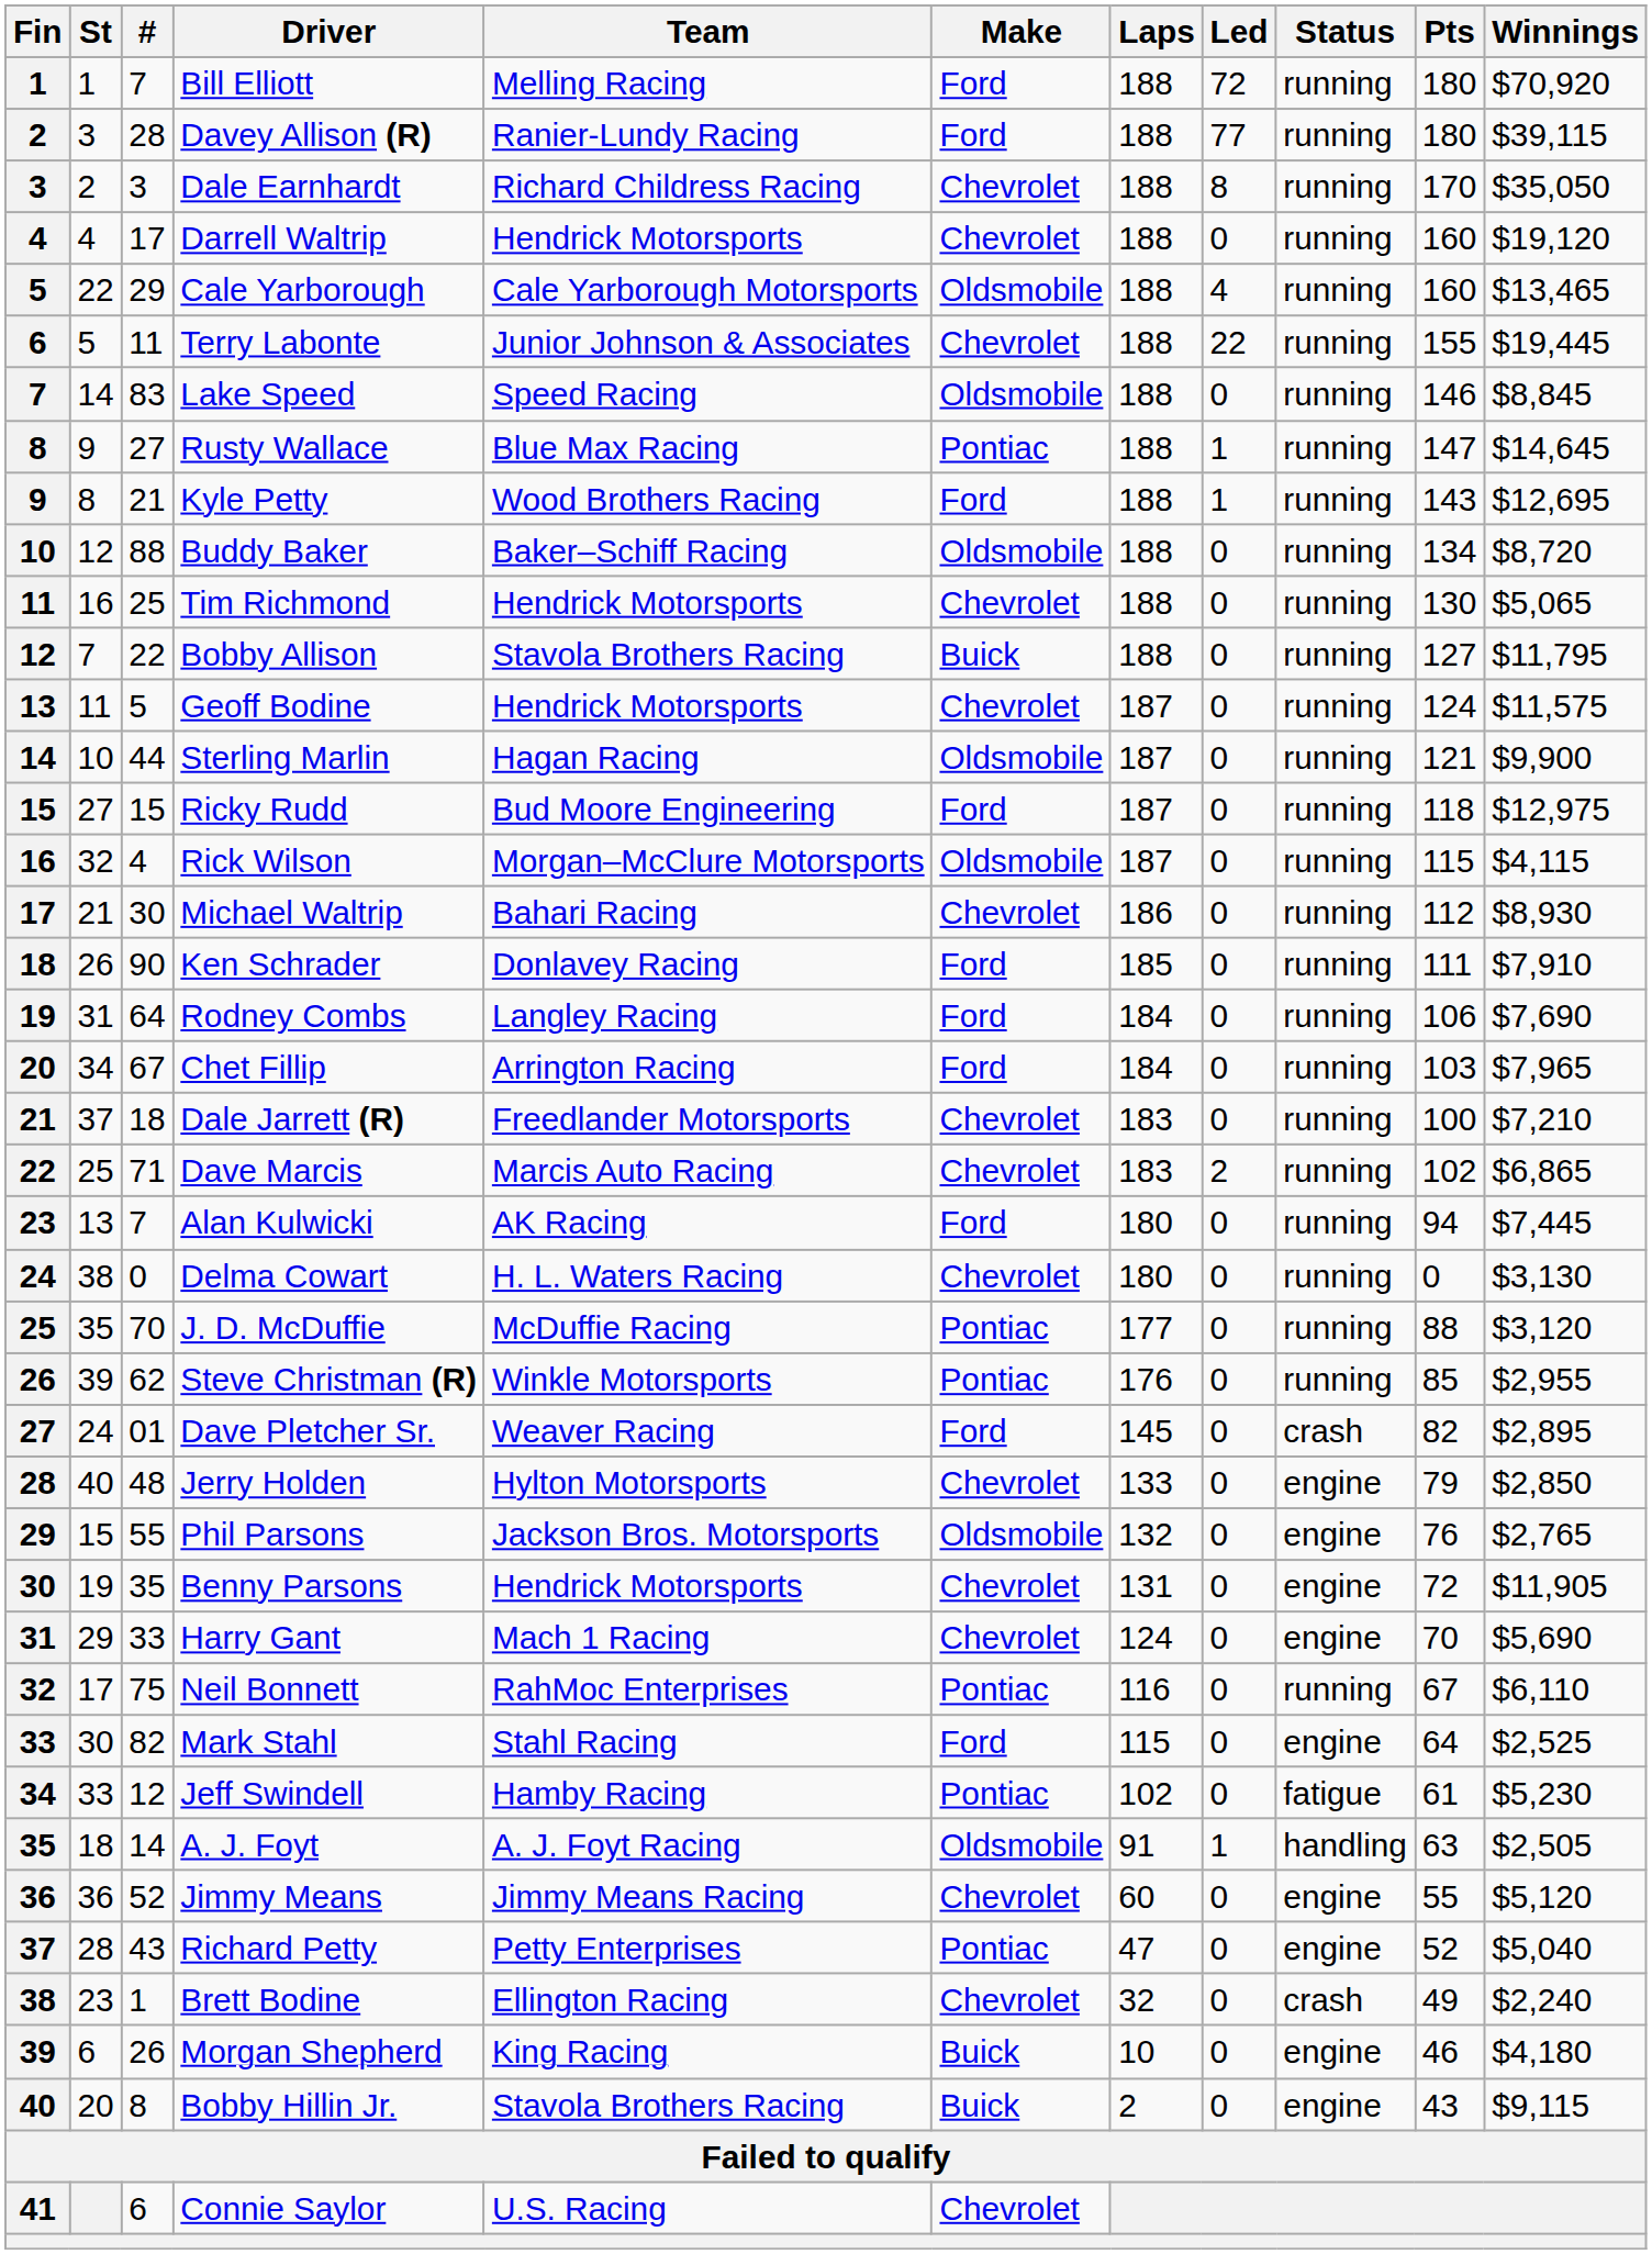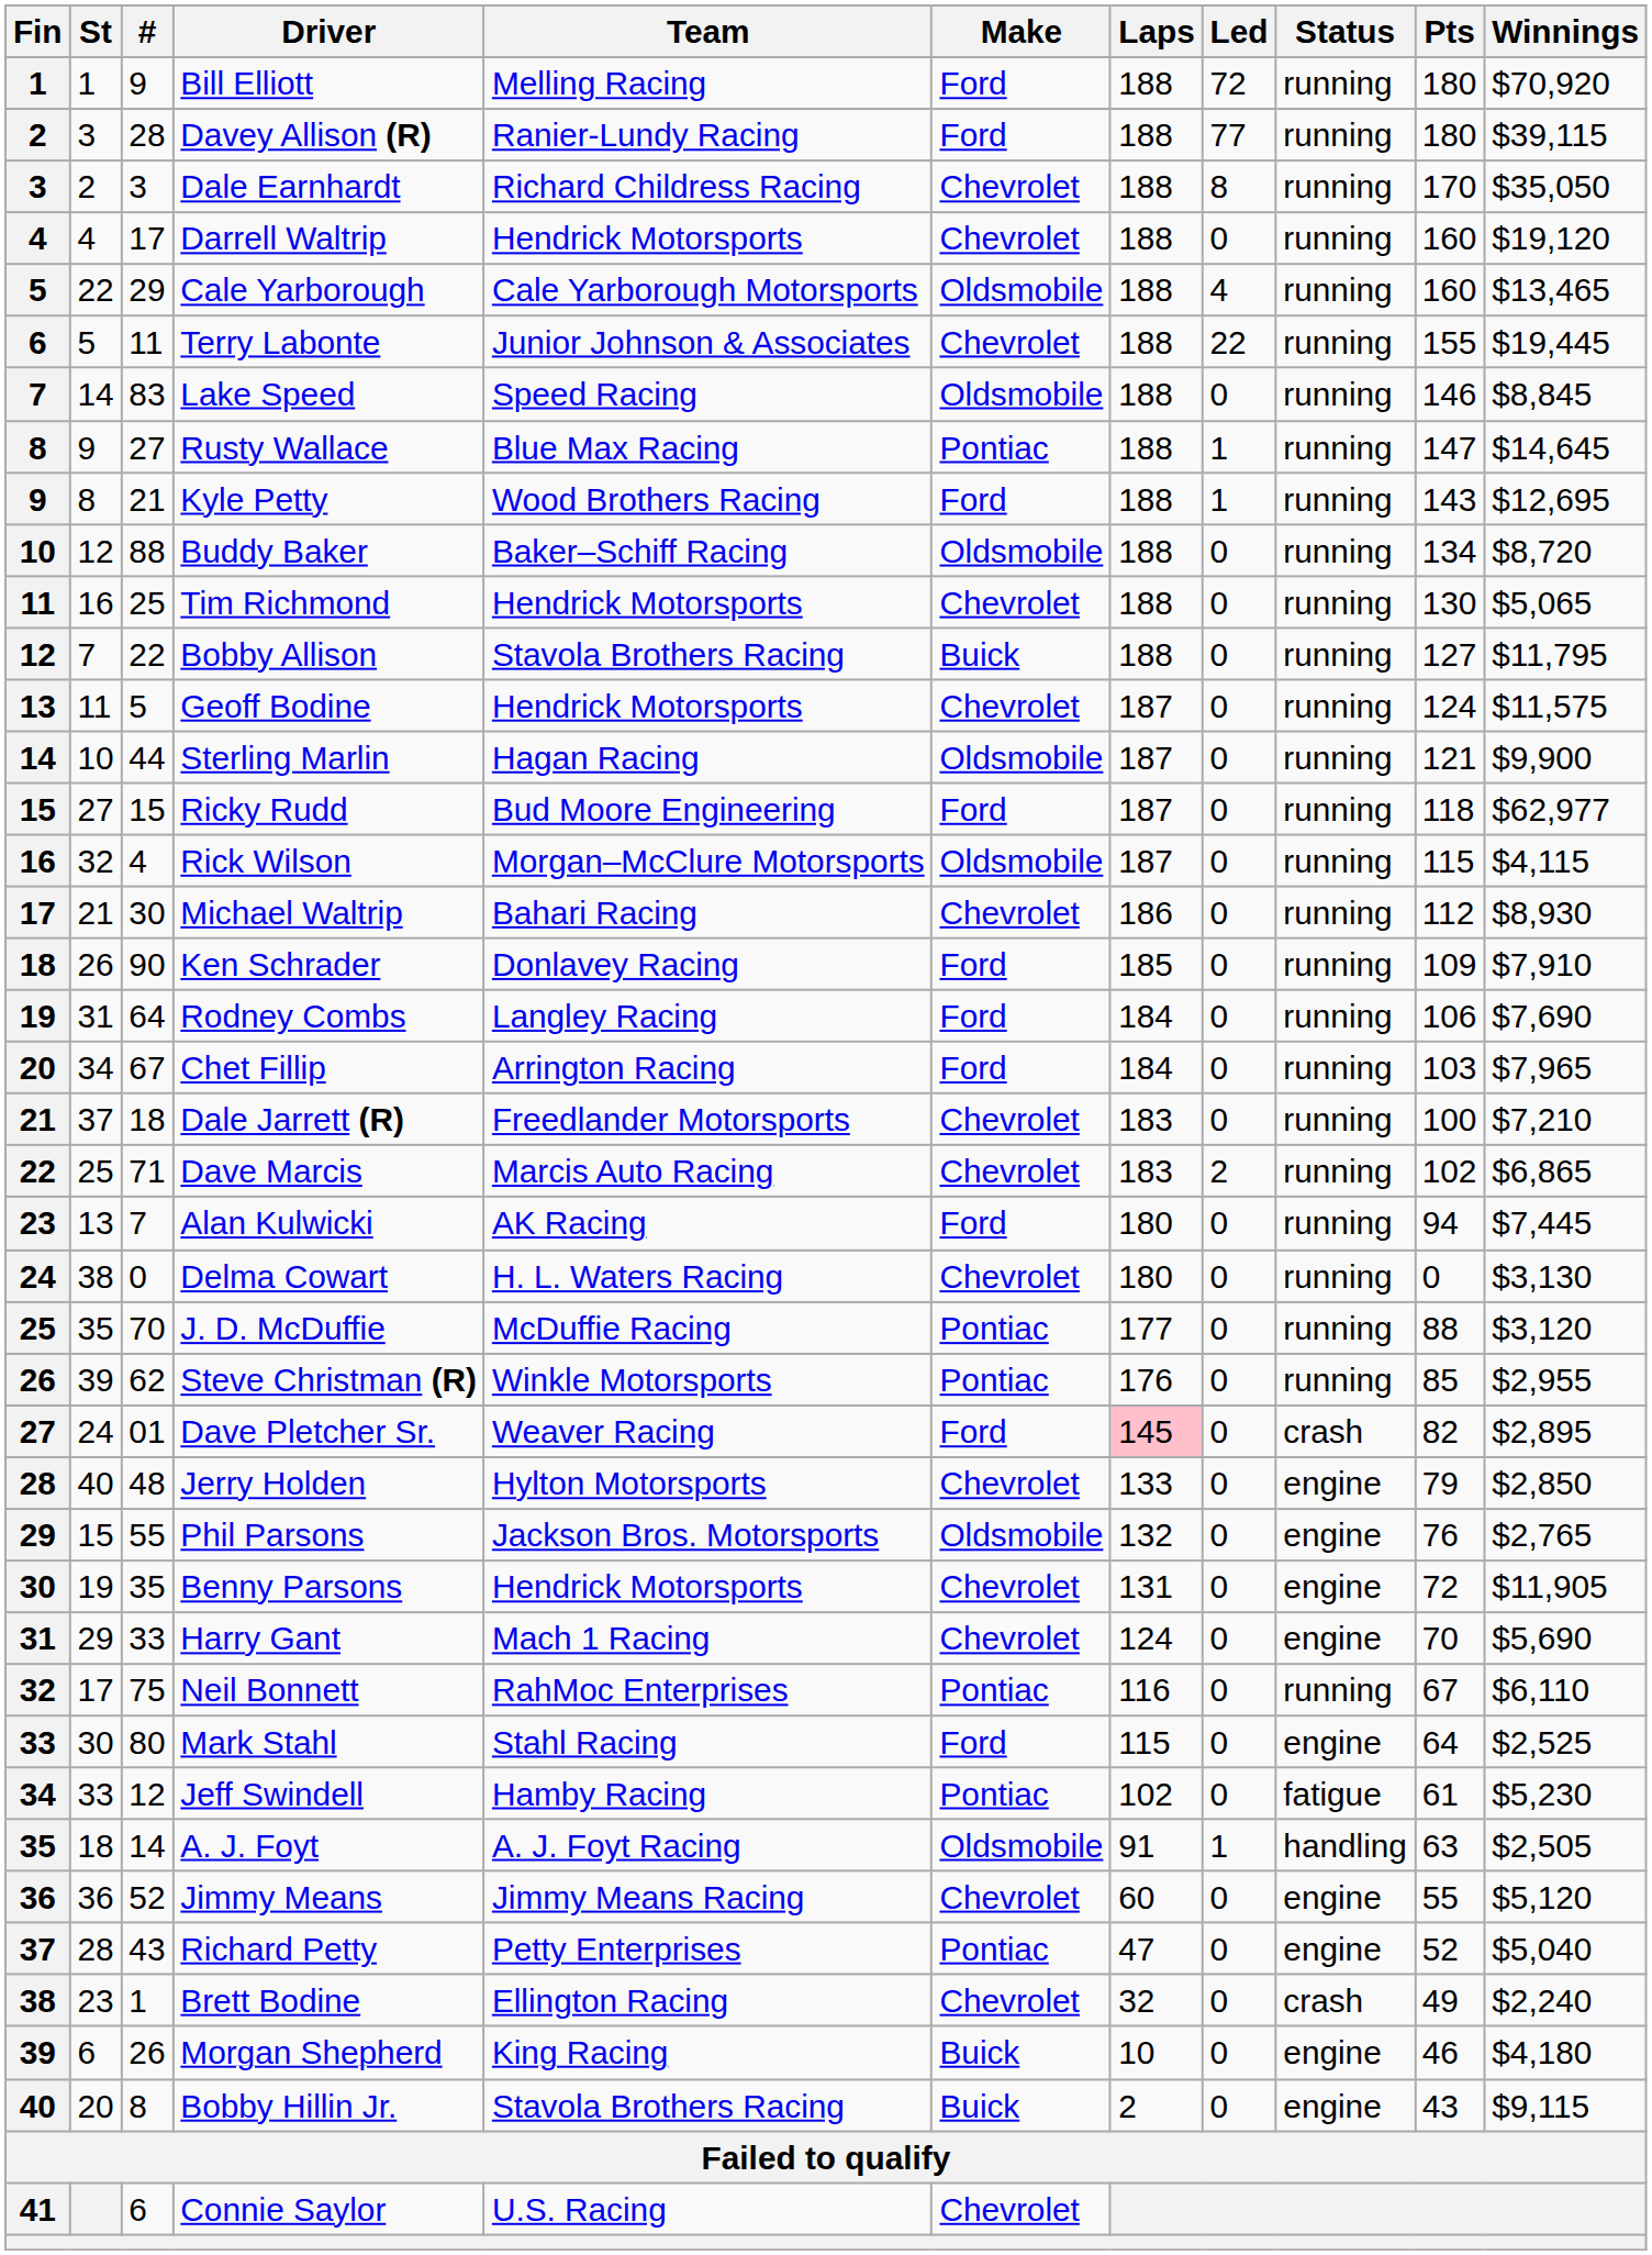 <table class="wikitable" style="font-size:95%">
 <tr>
 <th>Fin</th>
 <th>St</th>
 <th>#</th>
 <th>Driver</th>
 <th>Team</th>
 <th>Make</th>
 <th>Laps</th>
 <th>Led</th>
 <th>Status</th>
 <th>Pts</th>
 <th>Winnings</th>
 </tr>
 <tr>
 <th>1</th>
 <td>1</td>
-<td>7</td>
+<td>9</td>
 <td><a href='#'>Bill Elliott</a></td>
 <td><a href='#'>Melling Racing</a></td>
 <td><a href='#'>Ford</a></td>
 <td>188</td>
 <td>72</td>
 <td>running</td>
 <td>180</td>
 <td>$70,920</td>
 </tr>
 <tr>
 <th>2</th>
 <td>3</td>
 <td>28</td>
 <td><a href='#'>Davey Allison</a> <strong>(R)</strong></td>
 <td><a href='#'>Ranier-Lundy Racing</a></td>
 <td><a href='#'>Ford</a></td>
 <td>188</td>
 <td>77</td>
 <td>running</td>
 <td>180</td>
 <td>$39,115</td>
 </tr>
 <tr>
 <th>3</th>
 <td>2</td>
 <td>3</td>
 <td><a href='#'>Dale Earnhardt</a></td>
 <td><a href='#'>Richard Childress Racing</a></td>
 <td><a href='#'>Chevrolet</a></td>
 <td>188</td>
 <td>8</td>
 <td>running</td>
 <td>170</td>
 <td>$35,050</td>
 </tr>
 <tr>
 <th>4</th>
 <td>4</td>
 <td>17</td>
 <td><a href='#'>Darrell Waltrip</a></td>
 <td><a href='#'>Hendrick Motorsports</a></td>
 <td><a href='#'>Chevrolet</a></td>
 <td>188</td>
 <td>0</td>
 <td>running</td>
 <td>160</td>
 <td>$19,120</td>
 </tr>
 <tr>
 <th>5</th>
 <td>22</td>
 <td>29</td>
 <td><a href='#'>Cale Yarborough</a></td>
 <td><a href='#'>Cale Yarborough Motorsports</a></td>
 <td><a href='#'>Oldsmobile</a></td>
 <td>188</td>
 <td>4</td>
 <td>running</td>
 <td>160</td>
 <td>$13,465</td>
 </tr>
 <tr>
 <th>6</th>
 <td>5</td>
 <td>11</td>
 <td><a href='#'>Terry Labonte</a></td>
 <td><a href='#'>Junior Johnson & Associates</a></td>
 <td><a href='#'>Chevrolet</a></td>
 <td>188</td>
 <td>22</td>
 <td>running</td>
 <td>155</td>
 <td>$19,445</td>
 </tr>
 <tr>
 <th>7</th>
 <td>14</td>
 <td>83</td>
 <td><a href='#'>Lake Speed</a></td>
 <td><a href='#'>Speed Racing</a></td>
 <td><a href='#'>Oldsmobile</a></td>
 <td>188</td>
 <td>0</td>
 <td>running</td>
 <td>146</td>
 <td>$8,845</td>
 </tr>
 <tr>
 <th>8</th>
 <td>9</td>
 <td>27</td>
 <td><a href='#'>Rusty Wallace</a></td>
 <td><a href='#'>Blue Max Racing</a></td>
 <td><a href='#'>Pontiac</a></td>
 <td>188</td>
 <td>1</td>
 <td>running</td>
 <td>147</td>
 <td>$14,645</td>
 </tr>
 <tr>
 <th>9</th>
 <td>8</td>
 <td>21</td>
 <td><a href='#'>Kyle Petty</a></td>
 <td><a href='#'>Wood Brothers Racing</a></td>
 <td><a href='#'>Ford</a></td>
 <td>188</td>
 <td>1</td>
 <td>running</td>
 <td>143</td>
 <td>$12,695</td>
 </tr>
 <tr>
 <th>10</th>
 <td>12</td>
 <td>88</td>
 <td><a href='#'>Buddy Baker</a></td>
 <td><a href='#'>Baker–Schiff Racing</a></td>
 <td><a href='#'>Oldsmobile</a></td>
 <td>188</td>
 <td>0</td>
 <td>running</td>
 <td>134</td>
 <td>$8,720</td>
 </tr>
 <tr>
 <th>11</th>
 <td>16</td>
 <td>25</td>
 <td><a href='#'>Tim Richmond</a></td>
 <td><a href='#'>Hendrick Motorsports</a></td>
 <td><a href='#'>Chevrolet</a></td>
 <td>188</td>
 <td>0</td>
 <td>running</td>
 <td>130</td>
 <td>$5,065</td>
 </tr>
 <tr>
 <th>12</th>
 <td>7</td>
 <td>22</td>
 <td><a href='#'>Bobby Allison</a></td>
 <td><a href='#'>Stavola Brothers Racing</a></td>
 <td><a href='#'>Buick</a></td>
 <td>188</td>
 <td>0</td>
 <td>running</td>
 <td>127</td>
 <td>$11,795</td>
 </tr>
 <tr>
 <th>13</th>
 <td>11</td>
 <td>5</td>
 <td><a href='#'>Geoff Bodine</a></td>
 <td><a href='#'>Hendrick Motorsports</a></td>
 <td><a href='#'>Chevrolet</a></td>
 <td>187</td>
 <td>0</td>
 <td>running</td>
 <td>124</td>
 <td>$11,575</td>
 </tr>
 <tr>
 <th>14</th>
 <td>10</td>
 <td>44</td>
 <td><a href='#'>Sterling Marlin</a></td>
 <td><a href='#'>Hagan Racing</a></td>
 <td><a href='#'>Oldsmobile</a></td>
 <td>187</td>
 <td>0</td>
 <td>running</td>
 <td>121</td>
 <td>$9,900</td>
 </tr>
 <tr>
 <th>15</th>
 <td>27</td>
 <td>15</td>
 <td><a href='#'>Ricky Rudd</a></td>
 <td><a href='#'>Bud Moore Engineering</a></td>
 <td><a href='#'>Ford</a></td>
 <td>187</td>
 <td>0</td>
 <td>running</td>
 <td>118</td>
-<td>$12,975</td>
+<td>$62,977</td>
 </tr>
 <tr>
 <th>16</th>
 <td>32</td>
 <td>4</td>
 <td><a href='#'>Rick Wilson</a></td>
 <td><a href='#'>Morgan–McClure Motorsports</a></td>
 <td><a href='#'>Oldsmobile</a></td>
 <td>187</td>
 <td>0</td>
 <td>running</td>
 <td>115</td>
 <td>$4,115</td>
 </tr>
 <tr>
 <th>17</th>
 <td>21</td>
 <td>30</td>
 <td><a href='#'>Michael Waltrip</a></td>
 <td><a href='#'>Bahari Racing</a></td>
 <td><a href='#'>Chevrolet</a></td>
 <td>186</td>
 <td>0</td>
 <td>running</td>
 <td>112</td>
 <td>$8,930</td>
 </tr>
 <tr>
 <th>18</th>
 <td>26</td>
 <td>90</td>
 <td><a href='#'>Ken Schrader</a></td>
 <td><a href='#'>Donlavey Racing</a></td>
 <td><a href='#'>Ford</a></td>
 <td>185</td>
 <td>0</td>
 <td>running</td>
-<td>111</td>
+<td>109</td>
 <td>$7,910</td>
 </tr>
 <tr>
 <th>19</th>
 <td>31</td>
 <td>64</td>
 <td><a href='#'>Rodney Combs</a></td>
 <td><a href='#'>Langley Racing</a></td>
 <td><a href='#'>Ford</a></td>
 <td>184</td>
 <td>0</td>
 <td>running</td>
 <td>106</td>
 <td>$7,690</td>
 </tr>
 <tr>
 <th>20</th>
 <td>34</td>
 <td>67</td>
 <td><a href='#'>Chet Fillip</a></td>
 <td><a href='#'>Arrington Racing</a></td>
 <td><a href='#'>Ford</a></td>
 <td>184</td>
 <td>0</td>
 <td>running</td>
 <td>103</td>
 <td>$7,965</td>
 </tr>
 <tr>
 <th>21</th>
 <td>37</td>
 <td>18</td>
 <td><a href='#'>Dale Jarrett</a> <strong>(R)</strong></td>
 <td><a href='#'>Freedlander Motorsports</a></td>
 <td><a href='#'>Chevrolet</a></td>
 <td>183</td>
 <td>0</td>
 <td>running</td>
 <td>100</td>
 <td>$7,210</td>
 </tr>
 <tr>
 <th>22</th>
 <td>25</td>
 <td>71</td>
 <td><a href='#'>Dave Marcis</a></td>
 <td><a href='#'>Marcis Auto Racing</a></td>
 <td><a href='#'>Chevrolet</a></td>
 <td>183</td>
 <td>2</td>
 <td>running</td>
 <td>102</td>
 <td>$6,865</td>
 </tr>
 <tr>
 <th>23</th>
 <td>13</td>
 <td>7</td>
 <td><a href='#'>Alan Kulwicki</a></td>
 <td><a href='#'>AK Racing</a></td>
 <td><a href='#'>Ford</a></td>
 <td>180</td>
 <td>0</td>
 <td>running</td>
 <td>94</td>
 <td>$7,445</td>
 </tr>
 <tr>
 <th>24</th>
 <td>38</td>
 <td>0</td>
 <td><a href='#'>Delma Cowart</a></td>
 <td><a href='#'>H. L. Waters Racing</a></td>
 <td><a href='#'>Chevrolet</a></td>
 <td>180</td>
 <td>0</td>
 <td>running</td>
 <td>0</td>
 <td>$3,130</td>
 </tr>
 <tr>
 <th>25</th>
 <td>35</td>
 <td>70</td>
 <td><a href='#'>J. D. McDuffie</a></td>
 <td><a href='#'>McDuffie Racing</a></td>
 <td><a href='#'>Pontiac</a></td>
 <td>177</td>
 <td>0</td>
 <td>running</td>
 <td>88</td>
 <td>$3,120</td>
 </tr>
 <tr>
 <th>26</th>
 <td>39</td>
 <td>62</td>
 <td><a href='#'>Steve Christman</a> <strong>(R)</strong></td>
 <td><a href='#'>Winkle Motorsports</a></td>
 <td><a href='#'>Pontiac</a></td>
 <td>176</td>
 <td>0</td>
 <td>running</td>
 <td>85</td>
 <td>$2,955</td>
 </tr>
 <tr>
 <th>27</th>
 <td>24</td>
 <td>01</td>
 <td><a href='#'>Dave Pletcher Sr.</a></td>
 <td><a href='#'>Weaver Racing</a></td>
 <td><a href='#'>Ford</a></td>
-<td>145</td>
+<td style="background: pink;">145</td>
 <td>0</td>
 <td>crash</td>
 <td>82</td>
 <td>$2,895</td>
 </tr>
 <tr>
 <th>28</th>
 <td>40</td>
 <td>48</td>
 <td><a href='#'>Jerry Holden</a></td>
 <td><a href='#'>Hylton Motorsports</a></td>
 <td><a href='#'>Chevrolet</a></td>
 <td>133</td>
 <td>0</td>
 <td>engine</td>
 <td>79</td>
 <td>$2,850</td>
 </tr>
 <tr>
 <th>29</th>
 <td>15</td>
 <td>55</td>
 <td><a href='#'>Phil Parsons</a></td>
 <td><a href='#'>Jackson Bros. Motorsports</a></td>
 <td><a href='#'>Oldsmobile</a></td>
 <td>132</td>
 <td>0</td>
 <td>engine</td>
 <td>76</td>
 <td>$2,765</td>
 </tr>
 <tr>
 <th>30</th>
 <td>19</td>
 <td>35</td>
 <td><a href='#'>Benny Parsons</a></td>
 <td><a href='#'>Hendrick Motorsports</a></td>
 <td><a href='#'>Chevrolet</a></td>
 <td>131</td>
 <td>0</td>
 <td>engine</td>
 <td>72</td>
 <td>$11,905</td>
 </tr>
 <tr>
 <th>31</th>
 <td>29</td>
 <td>33</td>
 <td><a href='#'>Harry Gant</a></td>
 <td><a href='#'>Mach 1 Racing</a></td>
 <td><a href='#'>Chevrolet</a></td>
 <td>124</td>
 <td>0</td>
 <td>engine</td>
 <td>70</td>
 <td>$5,690</td>
 </tr>
 <tr>
 <th>32</th>
 <td>17</td>
 <td>75</td>
 <td><a href='#'>Neil Bonnett</a></td>
 <td><a href='#'>RahMoc Enterprises</a></td>
 <td><a href='#'>Pontiac</a></td>
 <td>116</td>
 <td>0</td>
 <td>running</td>
 <td>67</td>
 <td>$6,110</td>
 </tr>
 <tr>
 <th>33</th>
 <td>30</td>
-<td>82</td>
+<td>80</td>
 <td><a href='#'>Mark Stahl</a></td>
 <td><a href='#'>Stahl Racing</a></td>
 <td><a href='#'>Ford</a></td>
 <td>115</td>
 <td>0</td>
 <td>engine</td>
 <td>64</td>
 <td>$2,525</td>
 </tr>
 <tr>
 <th>34</th>
 <td>33</td>
 <td>12</td>
 <td><a href='#'>Jeff Swindell</a></td>
 <td><a href='#'>Hamby Racing</a></td>
 <td><a href='#'>Pontiac</a></td>
 <td>102</td>
 <td>0</td>
 <td>fatigue</td>
 <td>61</td>
 <td>$5,230</td>
 </tr>
 <tr>
 <th>35</th>
 <td>18</td>
 <td>14</td>
 <td><a href='#'>A. J. Foyt</a></td>
 <td><a href='#'>A. J. Foyt Racing</a></td>
 <td><a href='#'>Oldsmobile</a></td>
 <td>91</td>
 <td>1</td>
 <td>handling</td>
 <td>63</td>
 <td>$2,505</td>
 </tr>
 <tr>
 <th>36</th>
 <td>36</td>
 <td>52</td>
 <td><a href='#'>Jimmy Means</a></td>
 <td><a href='#'>Jimmy Means Racing</a></td>
 <td><a href='#'>Chevrolet</a></td>
 <td>60</td>
 <td>0</td>
 <td>engine</td>
 <td>55</td>
 <td>$5,120</td>
 </tr>
 <tr>
 <th>37</th>
 <td>28</td>
 <td>43</td>
 <td><a href='#'>Richard Petty</a></td>
 <td><a href='#'>Petty Enterprises</a></td>
 <td><a href='#'>Pontiac</a></td>
 <td>47</td>
 <td>0</td>
 <td>engine</td>
 <td>52</td>
 <td>$5,040</td>
 </tr>
 <tr>
 <th>38</th>
 <td>23</td>
 <td>1</td>
 <td><a href='#'>Brett Bodine</a></td>
 <td><a href='#'>Ellington Racing</a></td>
 <td><a href='#'>Chevrolet</a></td>
 <td>32</td>
 <td>0</td>
 <td>crash</td>
 <td>49</td>
 <td>$2,240</td>
 </tr>
 <tr>
 <th>39</th>
 <td>6</td>
 <td>26</td>
 <td><a href='#'>Morgan Shepherd</a></td>
 <td><a href='#'>King Racing</a></td>
 <td><a href='#'>Buick</a></td>
 <td>10</td>
 <td>0</td>
 <td>engine</td>
 <td>46</td>
 <td>$4,180</td>
 </tr>
 <tr>
 <th>40</th>
 <td>20</td>
 <td>8</td>
 <td><a href='#'>Bobby Hillin Jr.</a></td>
 <td><a href='#'>Stavola Brothers Racing</a></td>
 <td><a href='#'>Buick</a></td>
 <td>2</td>
 <td>0</td>
 <td>engine</td>
 <td>43</td>
 <td>$9,115</td>
 </tr>
 <tr>
 <th colspan="11">Failed to qualify</th>
 </tr>
 <tr>
 <th>41</th>
 <th></th>
 <td>6</td>
 <td><a href='#'>Connie Saylor</a></td>
 <td><a href='#'>U.S. Racing</a></td>
 <td><a href='#'>Chevrolet</a></td>
 <th colspan="5"></th>
 </tr>
 <tr>
 <th colspan="11"></th>
 </tr>
 </table>
